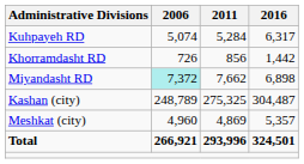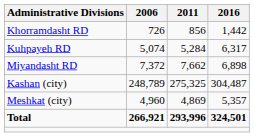 <table class="wikitable">
 <tr>
 <th>Administrative Divisions</th>
 <th>2006</th>
 <th>2011</th>
 <th>2016</th>
 </tr>
 <tr>
+<td><a href='#'>Khorramdasht RD</a></td>
+<td style="text-align: right;">726</td>
+<td style="text-align: right;">856</td>
+<td style="text-align: right;">1,442</td>
+</tr>
+<tr>
 <td><a href='#'>Kuhpayeh RD</a></td>
 <td style="text-align: right;">5,074</td>
 <td style="text-align: right;">5,284</td>
 <td style="text-align: right;">6,317</td>
 </tr>
 <tr>
-<td><a href='#'>Khorramdasht RD</a></td>
-<td style="text-align: right;">726</td>
-<td style="text-align: right;">856</td>
-<td style="text-align: right;">1,442</td>
-</tr>
-<tr>
 <td><a href='#'>Miyandasht RD</a></td>
-<td style="background: paleturquoise; text-align: right;">7,372</td>
+<td style="text-align: right;">7,372</td>
 <td style="text-align: right;">7,662</td>
 <td style="text-align: right;">6,898</td>
 </tr>
 <tr>
 <td><a href='#'>Kashan</a> (city)</td>
 <td style="text-align: right;">248,789</td>
 <td style="text-align: right;">275,325</td>
 <td style="text-align: right;">304,487</td>
 </tr>
 <tr>
 <td><a href='#'>Meshkat</a> (city)</td>
 <td style="text-align: right;">4,960</td>
 <td style="text-align: right;">4,869</td>
 <td style="text-align: right;">5,357</td>
 </tr>
 <tr>
 <td><strong>Total</strong></td>
 <td style="text-align: right;"><strong>266,921</strong></td>
 <td style="text-align: right;"><strong>293,996</strong></td>
 <td style="text-align: right;"><strong>324,501</strong></td>
 </tr>
 <tr>
 <td colspan=4></td>
 </tr>
 </table>
